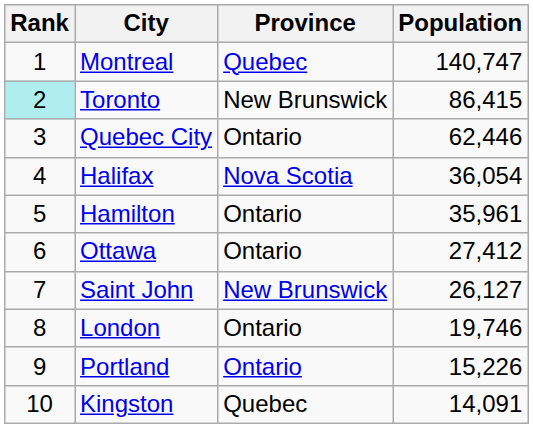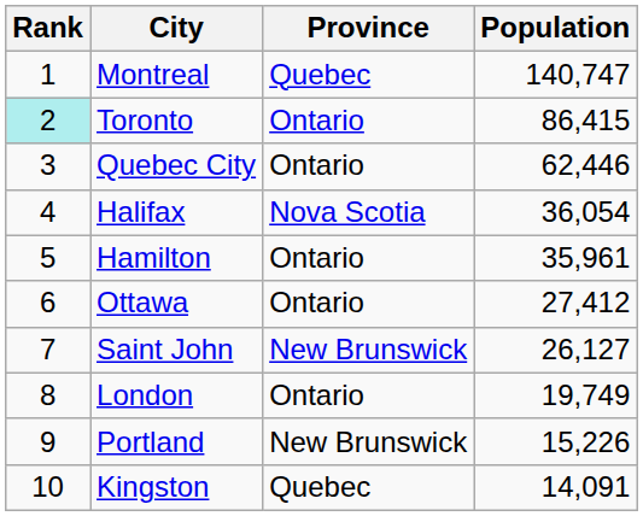 <table class="wikitable sortable">
 <tr>
 <th>Rank</th>
 <th>City</th>
 <th>Province</th>
 <th>Population</th>
 </tr>
 <tr>
 <td align=center>1</td>
 <td><a href='#'>Montreal</a></td>
 <td><a href='#'>Quebec</a></td>
 <td align=right>140,747</td>
 </tr>
 <tr>
 <td align=center style="background: paleturquoise;">2</td>
 <td><a href='#'>Toronto</a></td>
-<td>New Brunswick</td>
+<td><a href='#'>Ontario</a></td>
 <td align=right>86,415</td>
 </tr>
 <tr>
 <td align=center>3</td>
 <td><a href='#'>Quebec City</a></td>
 <td>Ontario</td>
 <td align=right>62,446</td>
 </tr>
 <tr>
 <td align=center>4</td>
 <td><a href='#'>Halifax</a></td>
 <td><a href='#'>Nova Scotia</a></td>
 <td align=right>36,054</td>
 </tr>
 <tr>
 <td align=center>5</td>
 <td><a href='#'>Hamilton</a></td>
 <td>Ontario</td>
 <td align=right>35,961</td>
 </tr>
 <tr>
 <td align=center>6</td>
 <td><a href='#'>Ottawa</a></td>
 <td>Ontario</td>
 <td align=right>27,412</td>
 </tr>
 <tr>
 <td align=center>7</td>
 <td><a href='#'>Saint John</a></td>
 <td><a href='#'>New Brunswick</a></td>
 <td align=right>26,127</td>
 </tr>
 <tr>
 <td align=center>8</td>
 <td><a href='#'>London</a></td>
 <td>Ontario</td>
-<td align=right>19,746</td>
+<td align=right>19,749</td>
 </tr>
 <tr>
 <td align=center>9</td>
 <td><a href='#'>Portland</a></td>
-<td><a href='#'>Ontario</a></td>
+<td>New Brunswick</td>
 <td align=right>15,226</td>
 </tr>
 <tr>
 <td align=center>10</td>
 <td><a href='#'>Kingston</a></td>
 <td>Quebec</td>
 <td align=right>14,091</td>
 </tr>
 </table>
